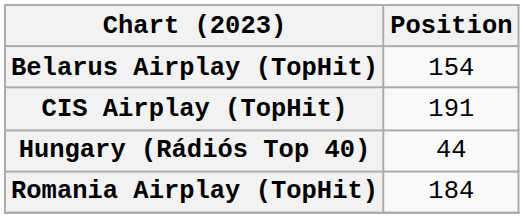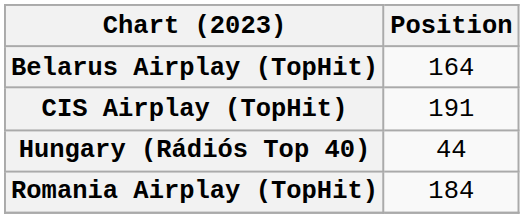 <table class="wikitable sortable plainrowheaders" style="text-align:center">
 <tr>
 <th>Chart (2023)</th>
 <th>Position</th>
 </tr>
 <tr>
 <th scope="row">Belarus Airplay (TopHit)</th>
-<td>154</td>
+<td>164</td>
 </tr>
 <tr>
 <th scope="row">CIS Airplay (TopHit)</th>
 <td>191</td>
 </tr>
 <tr>
 <th scope="row">Hungary (Rádiós Top 40)</th>
 <td>44</td>
 </tr>
 <tr>
 <th scope="row">Romania Airplay (TopHit)</th>
 <td>184</td>
 </tr>
 <tr>
 </tr>
 </table>
